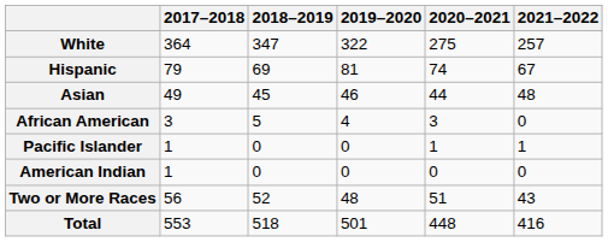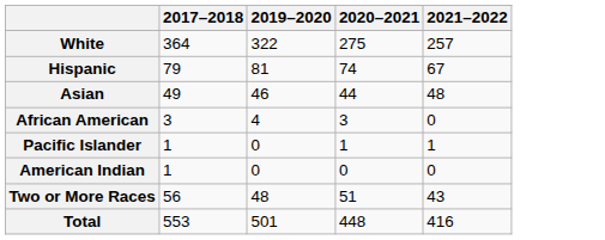 <table class="wikitable">
 <tr>
 <th></th>
 <th>2017–2018</th>
-<th>2018<strong>–2019</strong></th>
 <th>2019<strong>–2020</strong></th>
 <th>2020<strong>–2021</strong></th>
 <th>2021<strong>–2022</strong></th>
 </tr>
 <tr>
 <th>White</th>
 <td>364</td>
-<td>347</td>
 <td>322</td>
 <td>275</td>
 <td>257</td>
 </tr>
 <tr>
 <th>Hispanic</th>
 <td>79</td>
-<td>69</td>
 <td>81</td>
 <td>74</td>
 <td>67</td>
 </tr>
 <tr>
 <th>Asian</th>
 <td>49</td>
-<td>45</td>
 <td>46</td>
 <td>44</td>
 <td>48</td>
 </tr>
 <tr>
 <th>African American</th>
 <td>3</td>
-<td>5</td>
 <td>4</td>
 <td>3</td>
 <td>0</td>
 </tr>
 <tr>
 <th>Pacific Islander</th>
 <td>1</td>
-<td>0</td>
 <td>0</td>
 <td>1</td>
 <td>1</td>
 </tr>
 <tr>
 <th>American Indian</th>
 <td>1</td>
 <td>0</td>
 <td>0</td>
 <td>0</td>
-<td>0</td>
 </tr>
 <tr>
 <th>Two or More Races</th>
 <td>56</td>
-<td>52</td>
 <td>48</td>
 <td>51</td>
 <td>43</td>
 </tr>
 <tr>
 <th>Total</th>
 <td>553</td>
-<td>518</td>
 <td>501</td>
 <td>448</td>
 <td>416</td>
 </tr>
 </table>
